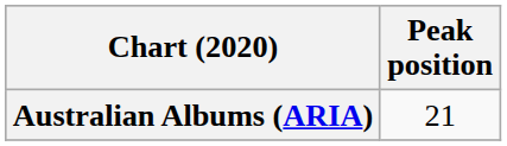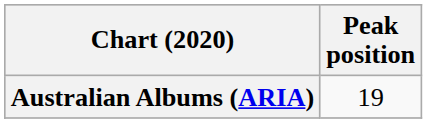 <table class="wikitable plainrowheaders" style="text-align:center">
 <tr>
 <th scope="col">Chart (2020)</th>
 <th scope="col">Peak<br>position</th>
 </tr>
 <tr>
 <th scope="row">Australian Albums (<a href='#'>ARIA</a>)</th>
-<td>21</td>
+<td>19</td>
 </tr>
 </table>
